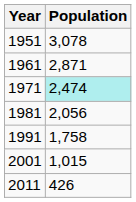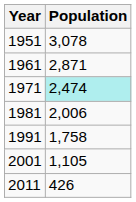 <table class="wikitable">
 <tr>
 <th>Year</th>
 <th>Population</th>
 </tr>
 <tr>
 <td>1951</td>
 <td>3,078</td>
 </tr>
 <tr>
 <td>1961</td>
 <td>2,871</td>
 </tr>
 <tr>
 <td>1971</td>
 <td style="background: paleturquoise;">2,474</td>
 </tr>
 <tr>
 <td>1981</td>
-<td>2,056</td>
+<td>2,006</td>
 </tr>
 <tr>
 <td>1991</td>
 <td>1,758</td>
 </tr>
 <tr>
 <td>2001</td>
-<td>1,015</td>
+<td>1,105</td>
 </tr>
 <tr>
 <td>2011</td>
 <td>426</td>
 </tr>
 </table>
